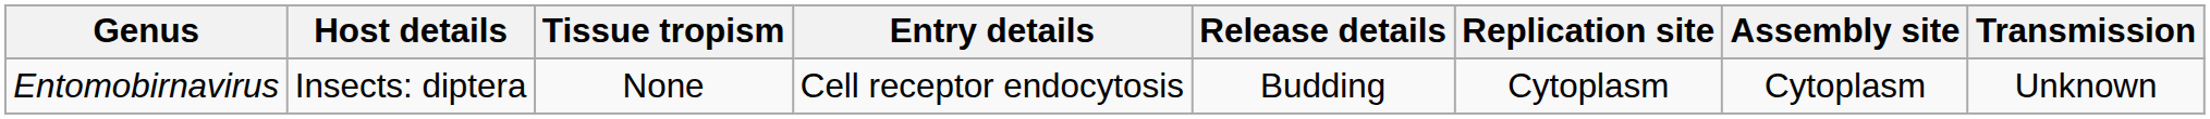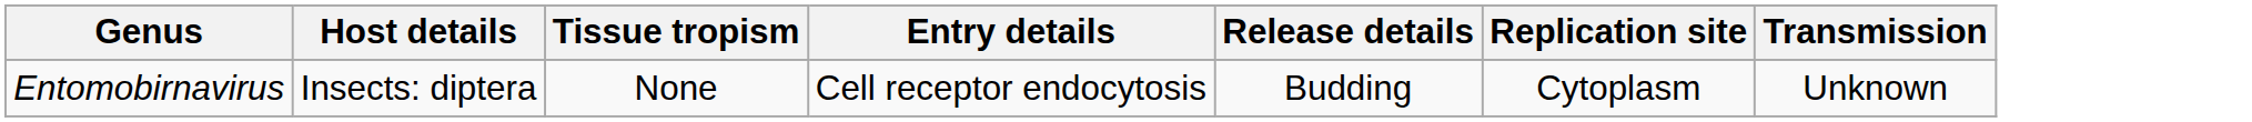 <table class="wikitable sortable" style="text-align:center">
 <tr>
 <th>Genus</th>
 <th>Host details</th>
 <th>Tissue tropism</th>
 <th>Entry details</th>
 <th>Release details</th>
 <th>Replication site</th>
-<th>Assembly site</th>
 <th>Transmission</th>
 </tr>
 <tr>
 <td><em>Entomobirnavirus</em></td>
 <td>Insects: diptera</td>
 <td>None</td>
 <td>Cell receptor endocytosis</td>
 <td>Budding</td>
 <td>Cytoplasm</td>
-<td>Cytoplasm</td>
 <td>Unknown</td>
 </tr>
 </table>
